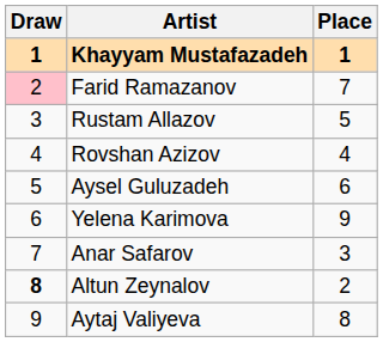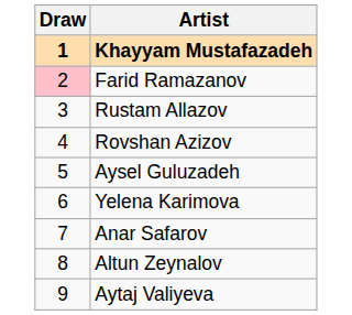 <table class="sortable wikitable" style="margin: 1em auto 1em auto; text-align:center">
 <tr>
 <th>Draw</th>
 <th>Artist</th>
-<th>Place</th>
 </tr>
 <tr style="font-weight:bold; background:navajowhite;">
 <td>1</td>
 <td align="left">Khayyam Mustafazadeh</td>
-<td>1</td>
 </tr>
 <tr>
 <td style="background: pink;">2</td>
 <td align="left">Farid Ramazanov</td>
-<td>7</td>
 </tr>
 <tr>
 <td>3</td>
 <td align="left">Rustam Allazov</td>
-<td>5</td>
 </tr>
 <tr>
 <td>4</td>
 <td align="left">Rovshan Azizov</td>
-<td>4</td>
 </tr>
 <tr>
 <td>5</td>
 <td align="left">Aysel Guluzadeh</td>
-<td>6</td>
 </tr>
 <tr>
 <td>6</td>
 <td align="left">Yelena Karimova</td>
-<td>9</td>
 </tr>
 <tr>
 <td>7</td>
 <td align="left">Anar Safarov</td>
-<td>3</td>
 </tr>
 <tr>
-<td><strong>8</strong></td>
+<td>8</td>
 <td align="left">Altun Zeynalov</td>
-<td>2</td>
 </tr>
 <tr>
 <td>9</td>
 <td align="left">Aytaj Valiyeva</td>
-<td>8</td>
 </tr>
 </table>
